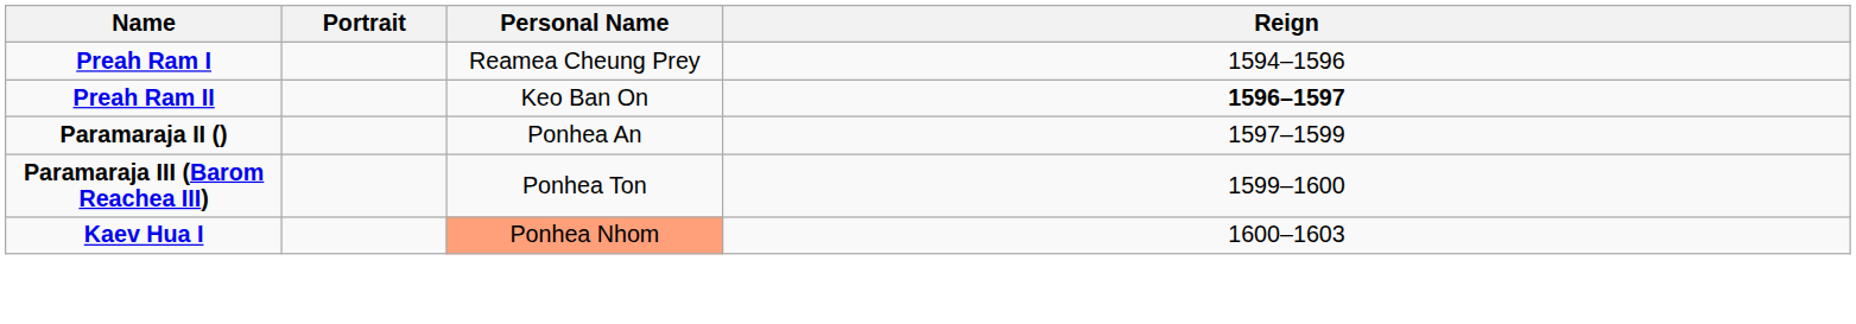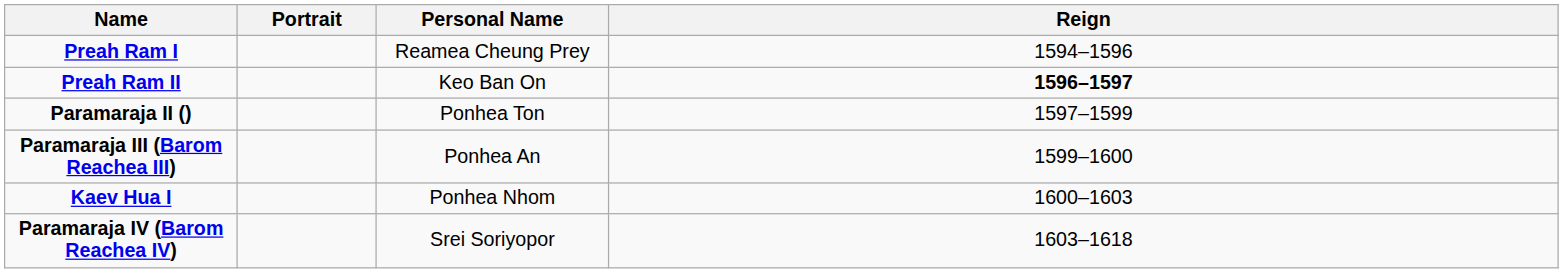 <table style="text-align:center; width:100%" class="wikitable">
 <tr>
 <th width=15%>Name</th>
 <th width=105px>Portrait</th>
 <th width=15%>Personal Name</th>
 <th>Reign</th>
 </tr>
 <tr>
 <td><strong><a href='#'>Preah Ram I</a></strong><br></td>
 <td></td>
 <td>Reamea Cheung Prey<br></td>
 <td>1594–1596</td>
 </tr>
 <tr>
 <td><strong><a href='#'>Preah Ram II</a></strong><br></td>
 <td></td>
 <td>Keo Ban On</td>
 <td><strong>1596–1597</strong></td>
 </tr>
 <tr>
 <td><strong>Paramaraja II ()</strong><br></td>
 <td></td>
-<td>Ponhea An<br></td>
+<td>Ponhea Ton<br></td>
 <td>1597–1599</td>
 </tr>
 <tr>
 <td><strong>Paramaraja III (<a href='#'>Barom Reachea III</a>)</strong><br></td>
 <td></td>
-<td>Ponhea Ton<br></td>
+<td>Ponhea An<br></td>
 <td>1599–1600</td>
 </tr>
 <tr>
 <td><strong><a href='#'>Kaev Hua I</a></strong><br></td>
 <td></td>
-<td style="background: lightsalmon;">Ponhea Nhom<br></td>
+<td>Ponhea Nhom<br></td>
 <td>1600–1603</td>
 </tr>
+<tr>
+<td><strong>Paramaraja IV (<a href='#'>Barom Reachea IV</a>)</strong><br></td>
+<td></td>
+<td>Srei Soriyopor<br></td>
+<td>1603–1618</td>
+</tr>
 </table>
